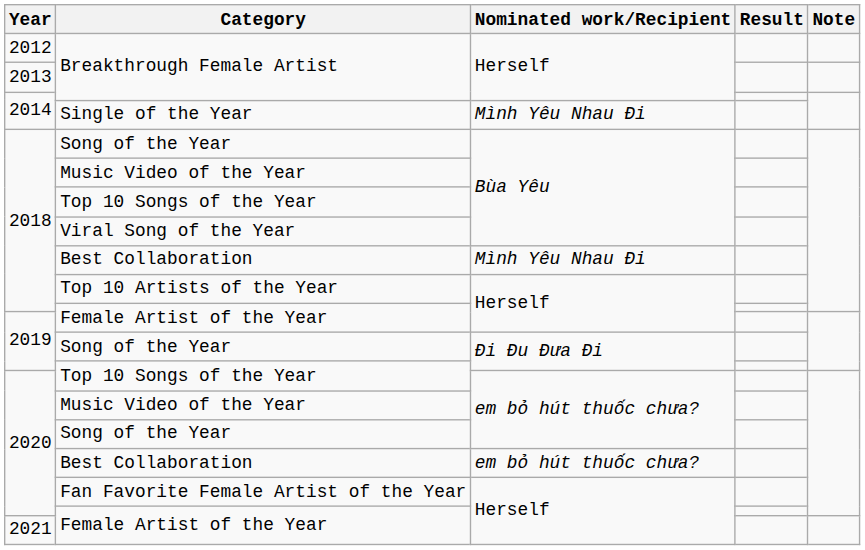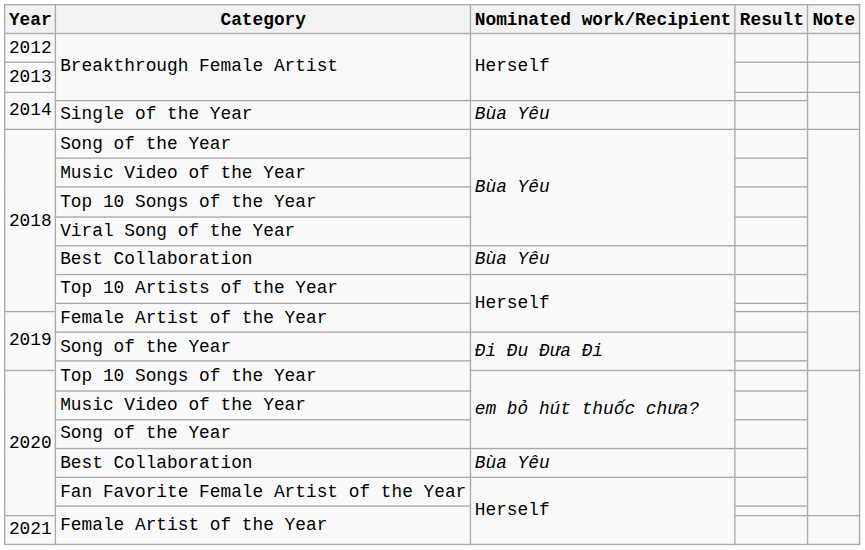 <table class="wikitable">
 <tr>
 <th>Year</th>
 <th>Category</th>
 <th>Nominated work/Recipient</th>
 <th>Result</th>
 <th>Note</th>
 </tr>
 <tr>
 <td>2012</td>
 <td rowspan="3">Breakthrough Female Artist</td>
 <td rowspan="3">Herself</td>
 <td></td>
 <td></td>
 </tr>
 <tr>
 <td>2013</td>
 <td></td>
 <td></td>
 </tr>
 <tr>
 <td rowspan="2">2014</td>
 <td></td>
 <td rowspan="2"></td>
 </tr>
 <tr>
 <td>Single of the Year</td>
-<td><em>Mình Yêu Nhau Đi</em></td>
+<td><em>Bùa Yêu</em> </td>
 <td></td>
 </tr>
 <tr>
 <td rowspan="7">2018</td>
 <td>Song of the Year</td>
 <td rowspan="4"><em>Bùa Yêu</em></td>
 <td></td>
 <td rowspan="7"><br></td>
 </tr>
 <tr>
 <td>Music Video of the Year</td>
 <td></td>
 </tr>
 <tr>
 <td>Top 10 Songs of the Year</td>
 <td></td>
 </tr>
 <tr>
 <td>Viral Song of the Year</td>
 <td></td>
 </tr>
 <tr>
 <td>Best Collaboration</td>
-<td><em>Mình Yêu Nhau Đi</em></td>
+<td><em>Bùa Yêu</em> </td>
 <td></td>
 </tr>
 <tr>
 <td>Top 10 Artists of the Year</td>
 <td rowspan="3">Herself</td>
 <td></td>
 </tr>
 <tr>
 <td rowspan="2">Female Artist of the Year</td>
 <td></td>
 </tr>
 <tr>
 <td rowspan="3">2019</td>
 <td></td>
 <td rowspan="3"><br></td>
 </tr>
 <tr>
 <td>Song of the Year</td>
 <td rowspan="2"><em>Đi Đu Đưa Đi</em></td>
 <td></td>
 </tr>
 <tr>
 <td rowspan="2">Top 10 Songs of the Year</td>
 <td></td>
 </tr>
 <tr>
 <td rowspan="6">2020</td>
 <td rowspan="3"><em>em bỏ hút thuốc chưa?</em></td>
 <td></td>
 <td rowspan="6"><br></td>
 </tr>
 <tr>
 <td>Music Video of the Year</td>
 <td></td>
 </tr>
 <tr>
 <td>Song of the Year</td>
 <td></td>
 </tr>
 <tr>
 <td>Best Collaboration</td>
-<td><em>em bỏ hút thuốc chưa?</em> </td>
+<td><em>Bùa Yêu</em> </td>
 <td></td>
 </tr>
 <tr>
 <td>Fan Favorite Female Artist of the Year</td>
 <td rowspan="3">Herself</td>
 <td></td>
 </tr>
 <tr>
 <td rowspan="2">Female Artist of the Year</td>
 <td></td>
 </tr>
 <tr>
 <td>2021</td>
 <td></td>
 <td></td>
 </tr>
 </table>
